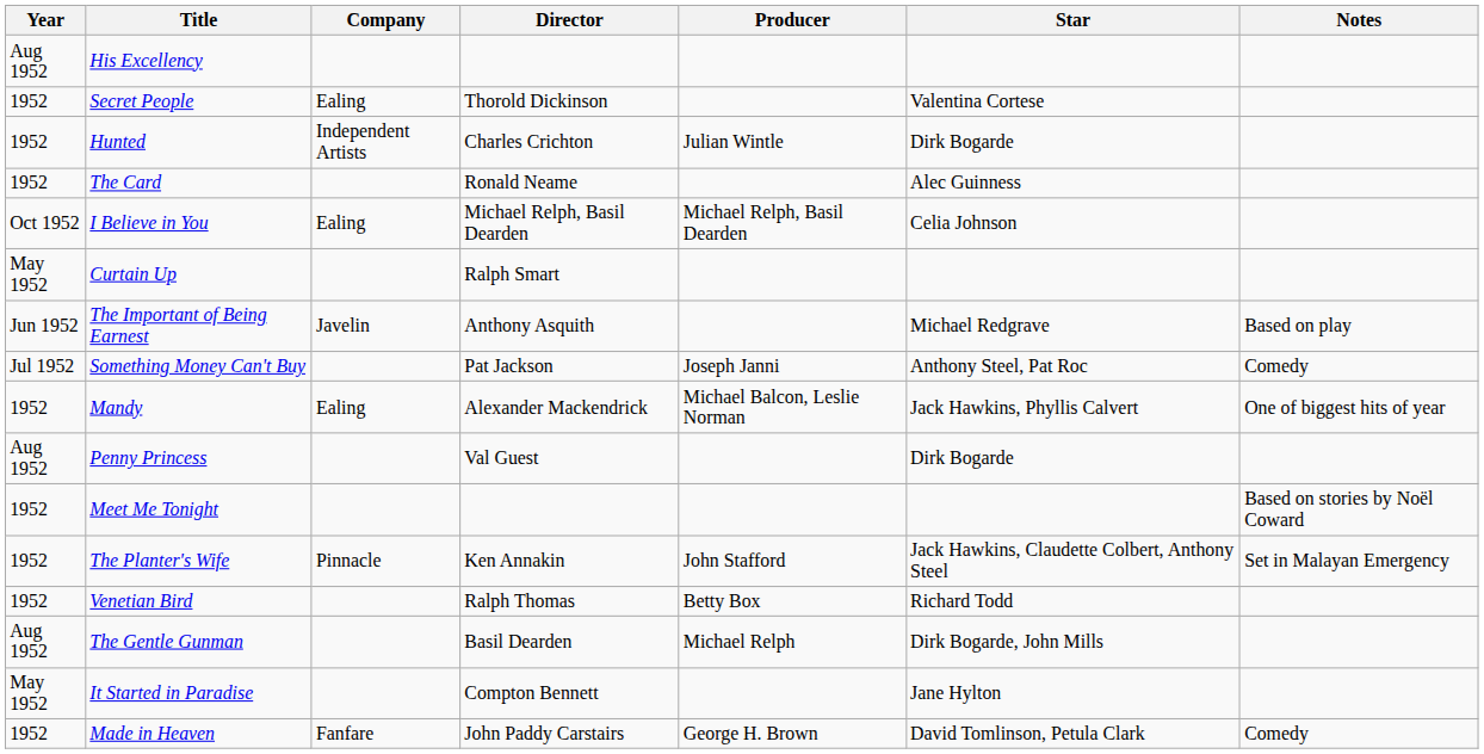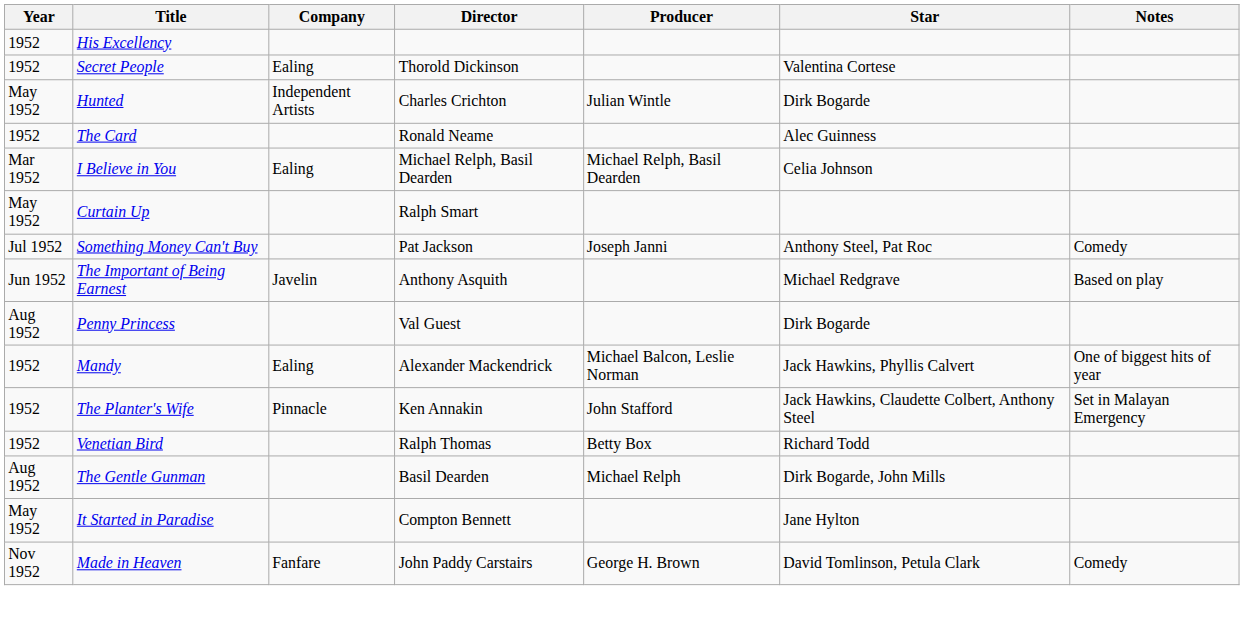 <table class="wikitable sortable">
 <tr>
 <th>Year</th>
 <th>Title</th>
 <th>Company</th>
 <th>Director</th>
 <th>Producer</th>
 <th>Star</th>
 <th>Notes</th>
 </tr>
 <tr>
-<td>Aug 1952</td>
+<td>1952</td>
 <td><em><a href='#'>His Excellency</a></em></td>
 <td></td>
 <td></td>
 <td></td>
 <td></td>
 <td></td>
 </tr>
 <tr>
 <td>1952</td>
 <td><em><a href='#'>Secret People</a></em></td>
 <td>Ealing</td>
 <td>Thorold Dickinson</td>
 <td></td>
 <td>Valentina Cortese</td>
 <td></td>
 </tr>
 <tr>
-<td>1952</td>
+<td>May 1952</td>
 <td><em><a href='#'>Hunted</a></em></td>
 <td>Independent Artists</td>
 <td>Charles Crichton</td>
 <td>Julian Wintle</td>
 <td>Dirk Bogarde</td>
 <td></td>
 </tr>
 <tr>
 <td>1952</td>
 <td><em><a href='#'>The Card</a></em></td>
 <td></td>
 <td>Ronald Neame</td>
 <td></td>
 <td>Alec Guinness</td>
 <td></td>
 </tr>
 <tr>
-<td>Oct 1952</td>
+<td>Mar 1952</td>
 <td><em><a href='#'>I Believe in You</a></em></td>
 <td>Ealing</td>
 <td>Michael Relph, Basil Dearden</td>
 <td>Michael Relph, Basil Dearden</td>
 <td>Celia Johnson</td>
 <td></td>
 </tr>
 <tr>
 <td>May 1952</td>
 <td><em><a href='#'>Curtain Up</a></em></td>
 <td></td>
 <td>Ralph Smart</td>
 <td></td>
 <td></td>
 <td></td>
 </tr>
 <tr>
-<td>Jun 1952</td>
-<td><em><a href='#'>The Important of Being Earnest</a></em></td>
-<td>Javelin</td>
-<td>Anthony Asquith</td>
-<td></td>
-<td>Michael Redgrave</td>
-<td>Based on play</td>
-</tr>
-<tr>
 <td>Jul 1952</td>
 <td><em><a href='#'>Something Money Can't Buy</a></em></td>
 <td></td>
 <td>Pat Jackson</td>
 <td>Joseph Janni</td>
 <td>Anthony Steel, Pat Roc</td>
 <td>Comedy</td>
 </tr>
 <tr>
-<td>1952</td>
-<td><em><a href='#'>Mandy</a></em></td>
-<td>Ealing</td>
-<td>Alexander Mackendrick</td>
-<td>Michael Balcon, Leslie Norman</td>
-<td>Jack Hawkins, Phyllis Calvert</td>
-<td>One of biggest hits of year</td>
+<td>Jun 1952</td>
+<td><em><a href='#'>The Important of Being Earnest</a></em></td>
+<td>Javelin</td>
+<td>Anthony Asquith</td>
+<td></td>
+<td>Michael Redgrave</td>
+<td>Based on play</td>
 </tr>
 <tr>
 <td>Aug 1952</td>
 <td><em><a href='#'>Penny Princess</a></em></td>
 <td></td>
 <td>Val Guest</td>
 <td></td>
 <td>Dirk Bogarde</td>
 <td></td>
 </tr>
 <tr>
 <td>1952</td>
-<td><em><a href='#'>Meet Me Tonight</a></em></td>
-<td></td>
-<td></td>
-<td></td>
-<td></td>
-<td>Based on stories by Noël Coward</td>
+<td><em><a href='#'>Mandy</a></em></td>
+<td>Ealing</td>
+<td>Alexander Mackendrick</td>
+<td>Michael Balcon, Leslie Norman</td>
+<td>Jack Hawkins, Phyllis Calvert</td>
+<td>One of biggest hits of year</td>
 </tr>
 <tr>
 <td>1952</td>
 <td><em><a href='#'>The Planter's Wife</a></em></td>
 <td>Pinnacle</td>
 <td>Ken Annakin</td>
 <td>John Stafford</td>
 <td>Jack Hawkins, Claudette Colbert, Anthony Steel</td>
 <td>Set in Malayan Emergency</td>
 </tr>
 <tr>
 <td>1952</td>
 <td><em><a href='#'>Venetian Bird</a></em></td>
 <td></td>
 <td>Ralph Thomas</td>
 <td>Betty Box</td>
 <td>Richard Todd</td>
 <td></td>
 </tr>
 <tr>
 <td>Aug 1952</td>
 <td><em><a href='#'>The Gentle Gunman</a></em></td>
 <td></td>
 <td>Basil Dearden</td>
 <td>Michael Relph</td>
 <td>Dirk Bogarde, John Mills</td>
 <td></td>
 </tr>
 <tr>
 <td>May 1952</td>
 <td><em><a href='#'>It Started in Paradise</a></em></td>
 <td></td>
 <td>Compton Bennett</td>
 <td></td>
 <td>Jane Hylton</td>
 <td></td>
 </tr>
 <tr>
-<td>1952</td>
+<td>Nov 1952</td>
 <td><em><a href='#'>Made in Heaven</a></em></td>
 <td>Fanfare</td>
 <td>John Paddy Carstairs</td>
 <td>George H. Brown</td>
 <td>David Tomlinson, Petula Clark</td>
 <td>Comedy</td>
 </tr>
 </table>
